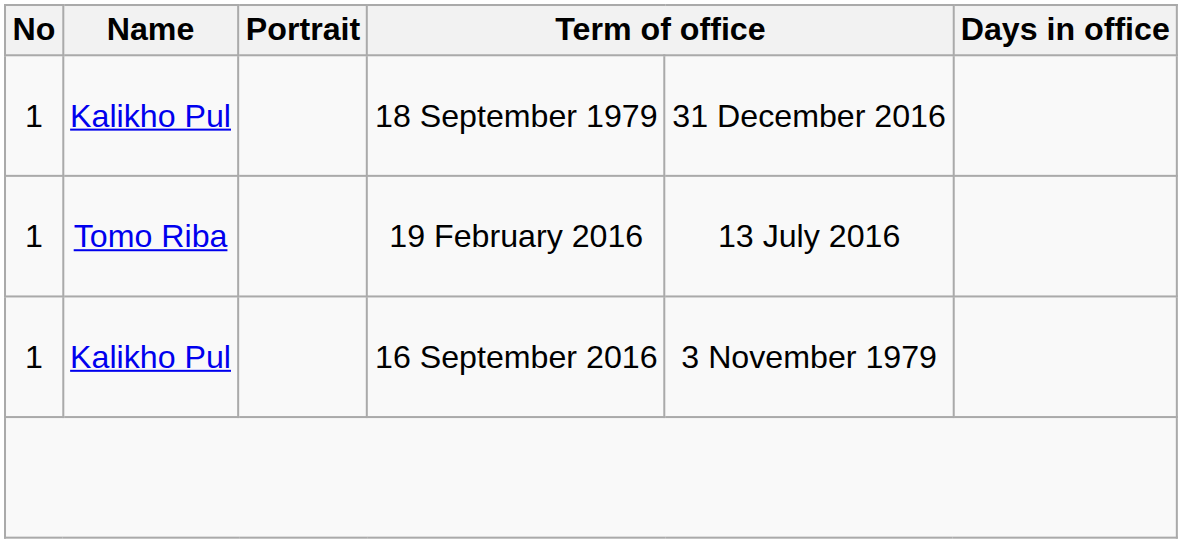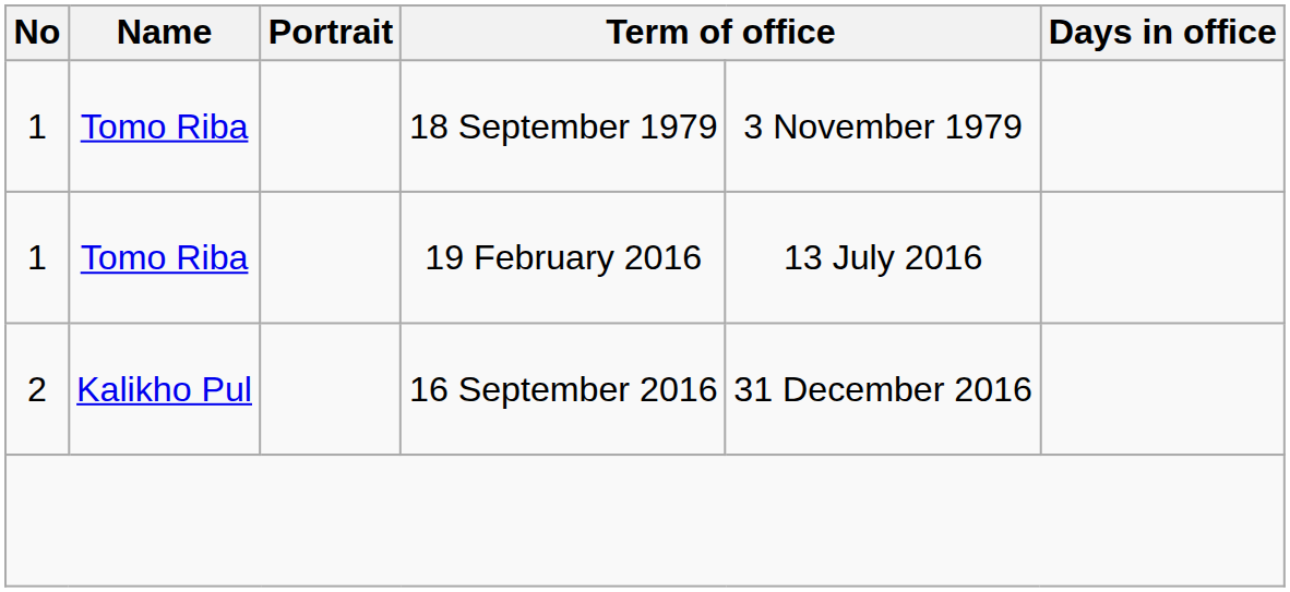 <table class="wikitable">
 <tr>
 <th>No</th>
 <th>Name</th>
 <th><strong>Portrait</strong></th>
 <th colspan="2">Term of office</th>
 <th>Days in office</th>
 </tr>
 <tr align=center style="height: 60px;">
 <td>1</td>
-<td><a href='#'>Kalikho Pul</a></td>
+<td><a href='#'>Tomo Riba</a></td>
 <td></td>
 <td>18 September 1979</td>
-<td>31 December 2016</td>
+<td>3 November 1979</td>
 <td></td>
 </tr>
 <tr align=center style="height: 60px;">
 <td>1</td>
 <td><a href='#'>Tomo Riba</a></td>
 <td></td>
 <td>19 February 2016</td>
 <td>13 July 2016</td>
 <td></td>
 </tr>
 <tr align=center style="height: 60px;">
-<td>1</td>
+<td>2</td>
 <td><a href='#'>Kalikho Pul</a></td>
 <td></td>
 <td>16 September 2016</td>
-<td>3 November 1979</td>
+<td>31 December 2016</td>
 <td></td>
 </tr>
 <tr align=center style="height: 60px;">
 </tr>
 </table>
